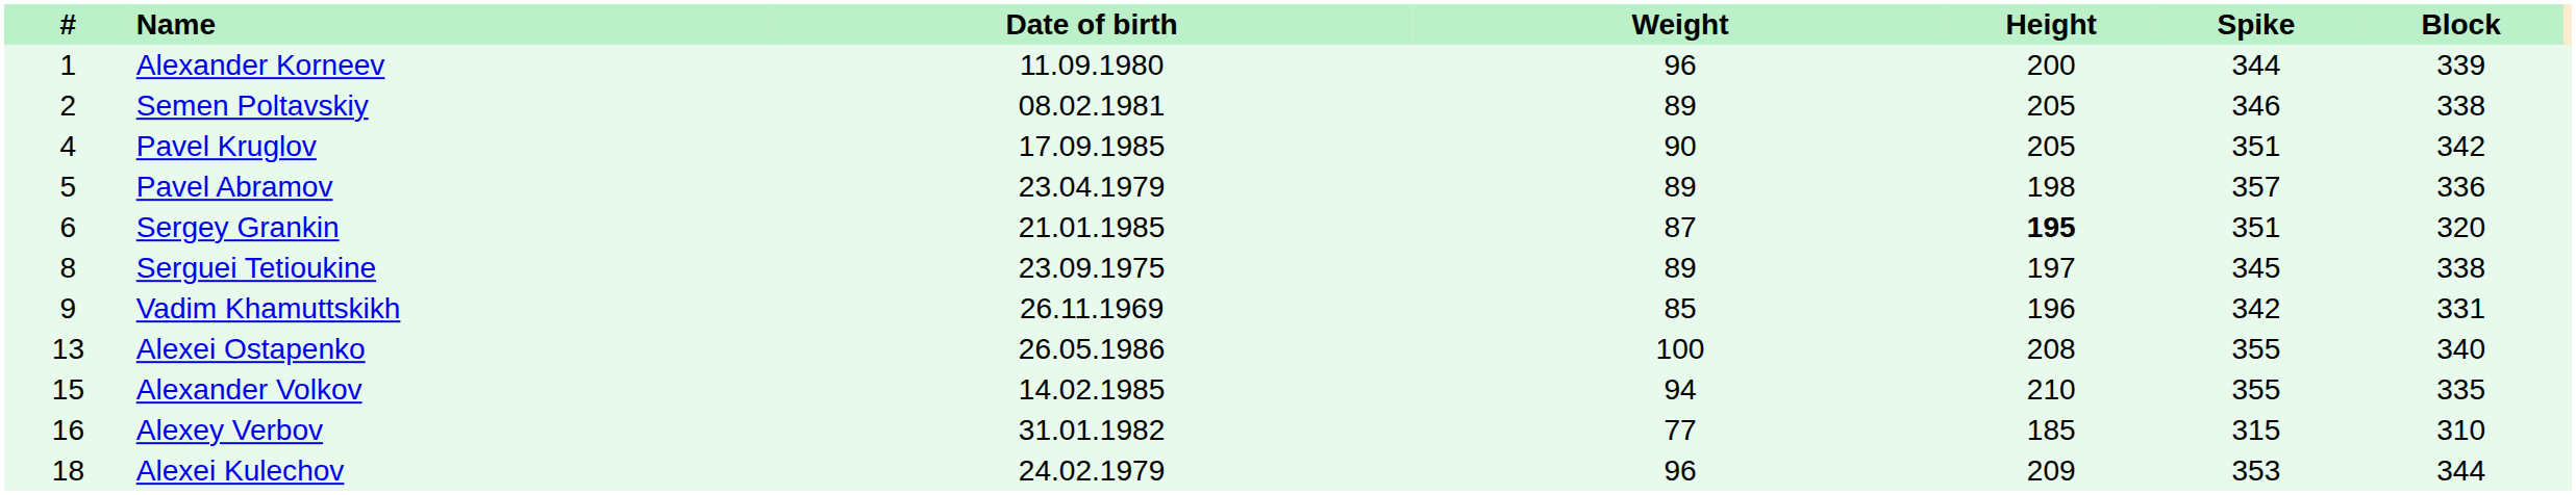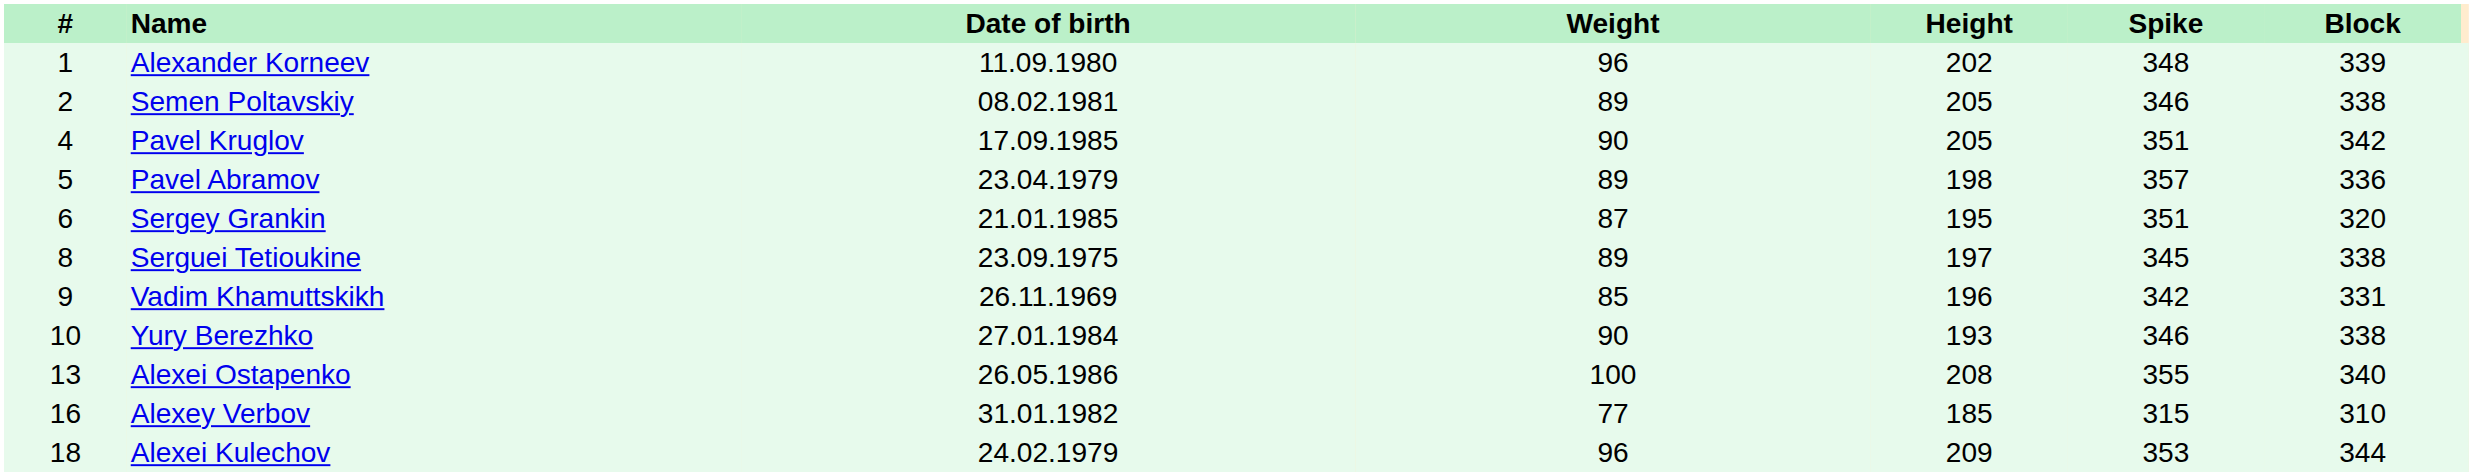 <table border=0 cellpadding=2 cellspacing=0  |- bgcolor=#FFECCE style="text-align:center; font-size:90%;" width=100%>
 <tr bgcolor=#BBF0C9>
 <th width=5%>#</th>
 <th width=25% align=left>Name</th>
 <th width=25%>Date of birth</th>
 <th width=21%>Weight</th>
 <th width=8%>Height</th>
 <th width=8%>Spike</th>
 <th width=8%>Block</th>
 </tr>
 <tr bgcolor=#E7FAEC>
 <td>1</td>
 <td align=left><a href='#'>Alexander Korneev</a></td>
 <td>11.09.1980</td>
 <td>96</td>
-<td>200</td>
-<td>344</td>
+<td>202</td>
+<td>348</td>
 <td>339</td>
 <td></td>
 </tr>
 <tr bgcolor=#E7FAEC>
 <td>2</td>
 <td align=left><a href='#'>Semen Poltavskiy</a></td>
 <td>08.02.1981</td>
 <td>89</td>
 <td>205</td>
 <td>346</td>
 <td>338</td>
 <td></td>
 </tr>
 <tr bgcolor=#E7FAEC>
 <td>4</td>
 <td align=left><a href='#'>Pavel Kruglov</a></td>
 <td>17.09.1985</td>
 <td>90</td>
 <td>205</td>
 <td>351</td>
 <td>342</td>
 <td></td>
 </tr>
 <tr bgcolor=#E7FAEC>
 <td>5</td>
 <td align=left><a href='#'>Pavel Abramov</a></td>
 <td>23.04.1979</td>
 <td>89</td>
 <td>198</td>
 <td>357</td>
 <td>336</td>
 <td></td>
 </tr>
 <tr bgcolor=#E7FAEC>
 <td>6</td>
 <td align=left><a href='#'>Sergey Grankin</a></td>
 <td>21.01.1985</td>
 <td>87</td>
-<td><strong>195</strong></td>
+<td>195</td>
 <td>351</td>
 <td>320</td>
 <td></td>
 </tr>
 <tr bgcolor=#E7FAEC>
 <td>8</td>
 <td align=left><a href='#'>Serguei Tetioukine</a></td>
 <td>23.09.1975</td>
 <td>89</td>
 <td>197</td>
 <td>345</td>
 <td>338</td>
 <td></td>
 </tr>
 <tr bgcolor=#E7FAEC>
 <td>9</td>
 <td align=left><a href='#'>Vadim Khamuttskikh</a></td>
 <td>26.11.1969</td>
 <td>85</td>
 <td>196</td>
 <td>342</td>
 <td>331</td>
 <td></td>
 </tr>
 <tr bgcolor=#E7FAEC>
+<td>10</td>
+<td align=left><a href='#'>Yury Berezhko</a></td>
+<td>27.01.1984</td>
+<td>90</td>
+<td>193</td>
+<td>346</td>
+<td>338</td>
+<td></td>
+</tr>
+<tr bgcolor=#E7FAEC>
 <td>13</td>
 <td align=left><a href='#'>Alexei Ostapenko</a></td>
 <td>26.05.1986</td>
 <td>100</td>
 <td>208</td>
 <td>355</td>
 <td>340</td>
-<td></td>
-</tr>
-<tr bgcolor=#E7FAEC>
-<td>15</td>
-<td align=left><a href='#'>Alexander Volkov</a></td>
-<td>14.02.1985</td>
-<td>94</td>
-<td>210</td>
-<td>355</td>
-<td>335</td>
 <td></td>
 </tr>
 <tr bgcolor=#E7FAEC>
 <td>16</td>
 <td align=left><a href='#'>Alexey Verbov</a></td>
 <td>31.01.1982</td>
 <td>77</td>
 <td>185</td>
 <td>315</td>
 <td>310</td>
 <td></td>
 </tr>
 <tr bgcolor=#E7FAEC>
 <td>18</td>
 <td align=left><a href='#'>Alexei Kulechov</a></td>
 <td>24.02.1979</td>
 <td>96</td>
 <td>209</td>
 <td>353</td>
 <td>344</td>
 <td></td>
 </tr>
 </table>
